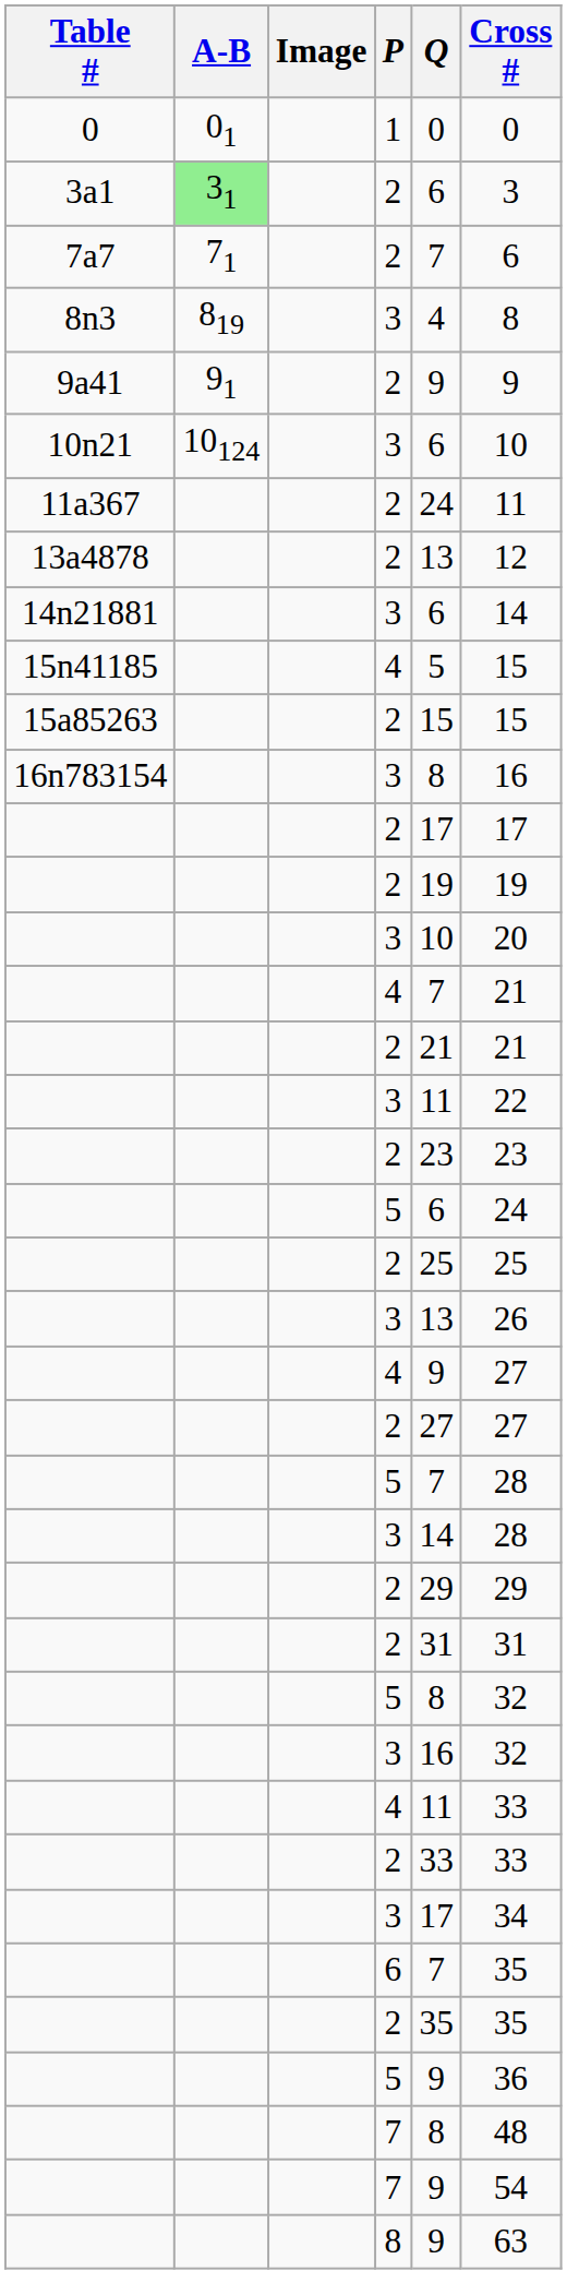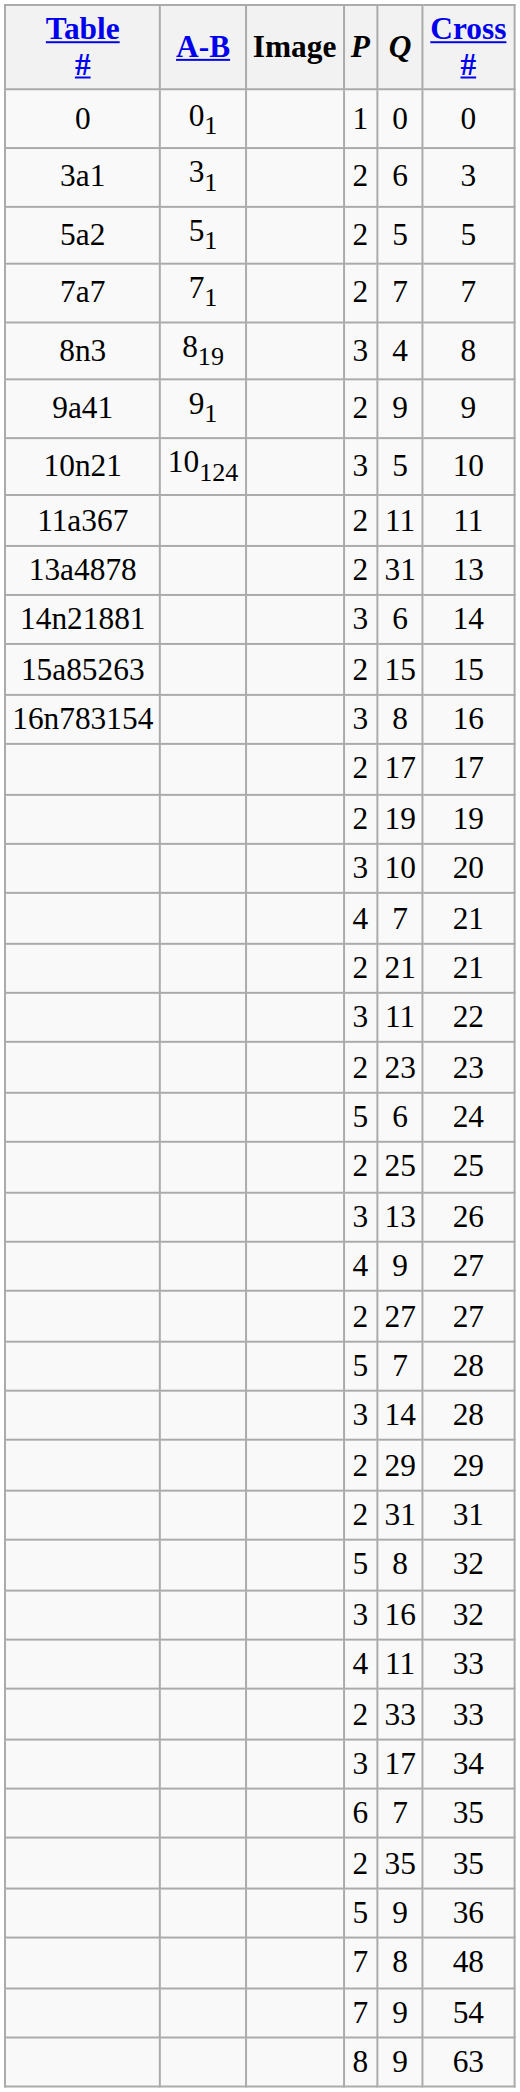 <table class="wikitable sortable" style="text-align:center">
 <tr>
 <th><a href='#'>Table<br> #</a></th>
 <th><a href='#'>A-B</a></th>
 <th>Image</th>
 <th><em>P</em></th>
 <th><em>Q</em></th>
 <th><a href='#'>Cross<br> #</a></th>
 </tr>
 <tr>
 <td>0</td>
 <td>0<sub>1</sub></td>
 <td></td>
 <td>1</td>
 <td>0</td>
 <td>0</td>
 </tr>
 <tr>
 <td>3a1</td>
-<td style="background: lightgreen;">3<sub>1</sub></td>
+<td>3<sub>1</sub></td>
 <td></td>
 <td>2</td>
 <td>6</td>
 <td>3</td>
+</tr>
+<tr>
+<td>5a2</td>
+<td>5<sub>1</sub></td>
+<td></td>
+<td>2</td>
+<td>5</td>
+<td>5</td>
 </tr>
 <tr>
 <td>7a7</td>
 <td>7<sub>1</sub></td>
 <td></td>
 <td>2</td>
 <td>7</td>
-<td>6</td>
+<td>7</td>
 </tr>
 <tr>
 <td>8n3</td>
 <td>8<sub>19</sub></td>
 <td></td>
 <td>3</td>
 <td>4</td>
 <td>8</td>
 </tr>
 <tr>
 <td>9a41</td>
 <td>9<sub>1</sub></td>
 <td></td>
 <td>2</td>
 <td>9</td>
 <td>9</td>
 </tr>
 <tr>
 <td>10n21</td>
 <td>10<sub>124</sub></td>
 <td></td>
 <td>3</td>
-<td>6</td>
+<td>5</td>
 <td>10</td>
 </tr>
 <tr>
 <td>11a367</td>
 <td></td>
 <td></td>
 <td>2</td>
-<td>24</td>
+<td>11</td>
 <td>11</td>
 </tr>
 <tr>
 <td>13a4878</td>
 <td></td>
 <td></td>
 <td>2</td>
+<td>31</td>
 <td>13</td>
-<td>12</td>
 </tr>
 <tr>
 <td>14n21881</td>
 <td></td>
 <td></td>
 <td>3</td>
 <td>6</td>
 <td>14</td>
-</tr>
-<tr>
-<td>15n41185</td>
-<td></td>
-<td></td>
-<td>4</td>
-<td>5</td>
-<td>15</td>
 </tr>
 <tr>
 <td>15a85263</td>
 <td></td>
 <td></td>
 <td>2</td>
 <td>15</td>
 <td>15</td>
 </tr>
 <tr>
 <td>16n783154</td>
 <td></td>
 <td></td>
 <td>3</td>
 <td>8</td>
 <td>16</td>
 </tr>
 <tr>
 <td></td>
 <td></td>
 <td></td>
 <td>2</td>
 <td>17</td>
 <td>17</td>
 </tr>
 <tr>
 <td></td>
 <td></td>
 <td></td>
 <td>2</td>
 <td>19</td>
 <td>19</td>
 </tr>
 <tr>
 <td></td>
 <td></td>
 <td></td>
 <td>3</td>
 <td>10</td>
 <td>20</td>
 </tr>
 <tr>
 <td></td>
 <td></td>
 <td></td>
 <td>4</td>
 <td>7</td>
 <td>21</td>
 </tr>
 <tr>
 <td></td>
 <td></td>
 <td></td>
 <td>2</td>
 <td>21</td>
 <td>21</td>
 </tr>
 <tr>
 <td></td>
 <td></td>
 <td></td>
 <td>3</td>
 <td>11</td>
 <td>22</td>
 </tr>
 <tr>
 <td></td>
 <td></td>
 <td></td>
 <td>2</td>
 <td>23</td>
 <td>23</td>
 </tr>
 <tr>
 <td></td>
 <td></td>
 <td></td>
 <td>5</td>
 <td>6</td>
 <td>24</td>
 </tr>
 <tr>
 <td></td>
 <td></td>
 <td></td>
 <td>2</td>
 <td>25</td>
 <td>25</td>
 </tr>
 <tr>
 <td></td>
 <td></td>
 <td></td>
 <td>3</td>
 <td>13</td>
 <td>26</td>
 </tr>
 <tr>
 <td></td>
 <td></td>
 <td></td>
 <td>4</td>
 <td>9</td>
 <td>27</td>
 </tr>
 <tr>
 <td></td>
 <td></td>
 <td></td>
 <td>2</td>
 <td>27</td>
 <td>27</td>
 </tr>
 <tr>
 <td></td>
 <td></td>
 <td></td>
 <td>5</td>
 <td>7</td>
 <td>28</td>
 </tr>
 <tr>
 <td></td>
 <td></td>
 <td></td>
 <td>3</td>
 <td>14</td>
 <td>28</td>
 </tr>
 <tr>
 <td></td>
 <td></td>
 <td></td>
 <td>2</td>
 <td>29</td>
 <td>29</td>
 </tr>
 <tr>
 <td></td>
 <td></td>
 <td></td>
 <td>2</td>
 <td>31</td>
 <td>31</td>
 </tr>
 <tr>
 <td></td>
 <td></td>
 <td></td>
 <td>5</td>
 <td>8</td>
 <td>32</td>
 </tr>
 <tr>
 <td></td>
 <td></td>
 <td></td>
 <td>3</td>
 <td>16</td>
 <td>32</td>
 </tr>
 <tr>
 <td></td>
 <td></td>
 <td></td>
 <td>4</td>
 <td>11</td>
 <td>33</td>
 </tr>
 <tr>
 <td></td>
 <td></td>
 <td></td>
 <td>2</td>
 <td>33</td>
 <td>33</td>
 </tr>
 <tr>
 <td></td>
 <td></td>
 <td></td>
 <td>3</td>
 <td>17</td>
 <td>34</td>
 </tr>
 <tr>
 <td></td>
 <td></td>
 <td></td>
 <td>6</td>
 <td>7</td>
 <td>35</td>
 </tr>
 <tr>
 <td></td>
 <td></td>
 <td></td>
 <td>2</td>
 <td>35</td>
 <td>35</td>
 </tr>
 <tr>
 <td></td>
 <td></td>
 <td></td>
 <td>5</td>
 <td>9</td>
 <td>36</td>
 </tr>
 <tr>
 <td></td>
 <td></td>
 <td></td>
 <td>7</td>
 <td>8</td>
 <td>48</td>
 </tr>
 <tr>
 <td></td>
 <td></td>
 <td></td>
 <td>7</td>
 <td>9</td>
 <td>54</td>
 </tr>
 <tr>
 <td></td>
 <td></td>
 <td></td>
 <td>8</td>
 <td>9</td>
 <td>63</td>
 </tr>
 </table>
